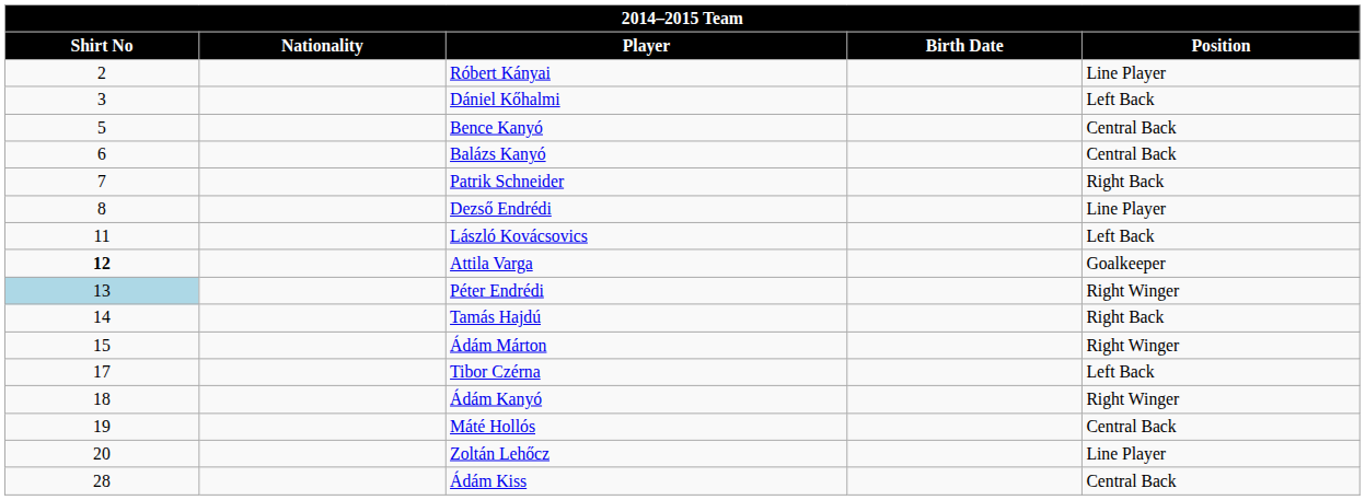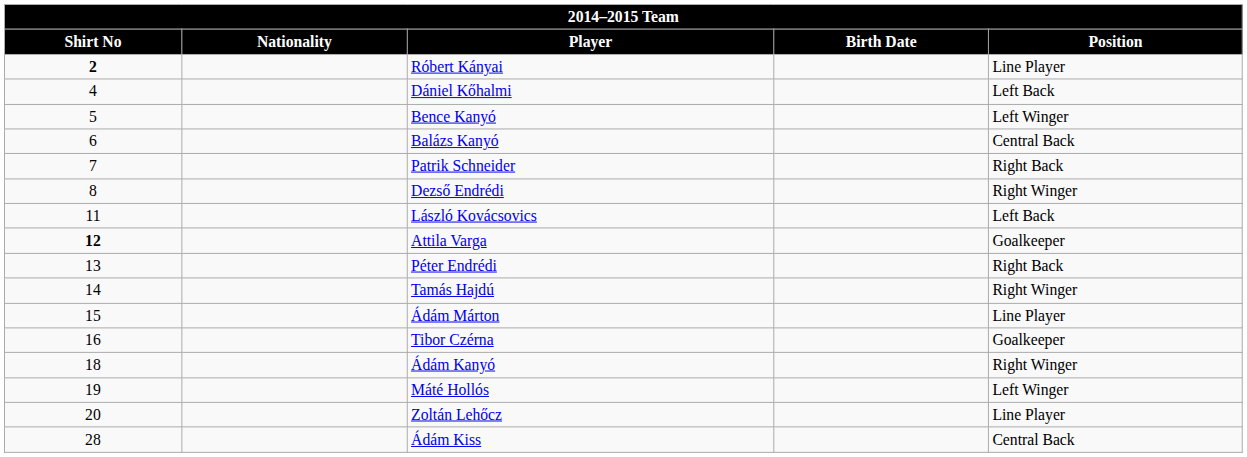 <table class="wikitable collapsible collapsed" style="width:100%">
 <tr>
 <th colspan=5 style="background-color:black;color:white;text-align:center;"> <strong>2014–2015 Team</strong></th>
 </tr>
 <tr>
 <th style="color:white; background:black">Shirt No</th>
 <th style="color:white; background:black">Nationality</th>
 <th style="color:white; background:black">Player</th>
 <th style="color:white; background:black">Birth Date</th>
 <th style="color:white; background:black">Position</th>
 </tr>
 <tr>
-<td align=center>2</td>
+<td align=center><strong>2</strong></td>
 <td></td>
 <td><a href='#'>Róbert Kányai</a></td>
 <td></td>
 <td>Line Player</td>
 </tr>
 <tr>
-<td align=center>3</td>
+<td align=center>4</td>
 <td></td>
 <td><a href='#'>Dániel Kőhalmi</a></td>
 <td></td>
 <td>Left Back</td>
 </tr>
 <tr>
 <td align=center>5</td>
 <td></td>
 <td><a href='#'>Bence Kanyó</a></td>
 <td></td>
-<td>Central Back</td>
+<td>Left Winger</td>
 </tr>
 <tr>
 <td align=center>6</td>
 <td></td>
 <td><a href='#'>Balázs Kanyó</a></td>
 <td></td>
 <td>Central Back</td>
 </tr>
 <tr>
 <td align=center>7</td>
 <td></td>
 <td><a href='#'>Patrik Schneider</a></td>
 <td></td>
 <td>Right Back</td>
 </tr>
 <tr>
 <td align=center>8</td>
 <td></td>
 <td><a href='#'>Dezső Endrédi</a></td>
 <td></td>
-<td>Line Player</td>
+<td>Right Winger</td>
 </tr>
 <tr>
 <td align=center>11</td>
 <td></td>
 <td><a href='#'>László Kovácsovics</a></td>
 <td></td>
 <td>Left Back</td>
 </tr>
 <tr>
 <td align=center><strong>12</strong></td>
 <td></td>
 <td><a href='#'>Attila Varga</a></td>
 <td></td>
 <td>Goalkeeper</td>
 </tr>
 <tr>
-<td align=center style="background: lightblue;">13</td>
+<td align=center>13</td>
 <td></td>
 <td><a href='#'>Péter Endrédi</a></td>
 <td></td>
-<td>Right Winger</td>
+<td>Right Back</td>
 </tr>
 <tr>
 <td align=center>14</td>
 <td></td>
 <td><a href='#'>Tamás Hajdú</a></td>
 <td></td>
-<td>Right Back</td>
+<td>Right Winger</td>
 </tr>
 <tr>
 <td align=center>15</td>
 <td></td>
 <td><a href='#'>Ádám Márton</a></td>
 <td></td>
-<td>Right Winger</td>
+<td>Line Player</td>
 </tr>
 <tr>
-<td align=center>17</td>
+<td align=center>16</td>
 <td></td>
 <td><a href='#'>Tibor Czérna</a></td>
 <td></td>
-<td>Left Back</td>
+<td>Goalkeeper</td>
 </tr>
 <tr>
 <td align=center>18</td>
 <td></td>
 <td><a href='#'>Ádám Kanyó</a></td>
 <td></td>
 <td>Right Winger</td>
 </tr>
 <tr>
 <td align=center>19</td>
 <td></td>
 <td><a href='#'>Máté Hollós</a></td>
 <td></td>
-<td>Central Back</td>
+<td>Left Winger</td>
 </tr>
 <tr>
 <td align=center>20</td>
 <td></td>
 <td><a href='#'>Zoltán Lehőcz</a></td>
 <td></td>
 <td>Line Player</td>
 </tr>
 <tr>
 <td align=center>28</td>
 <td></td>
 <td><a href='#'>Ádám Kiss</a></td>
 <td></td>
 <td>Central Back</td>
 </tr>
 </table>
